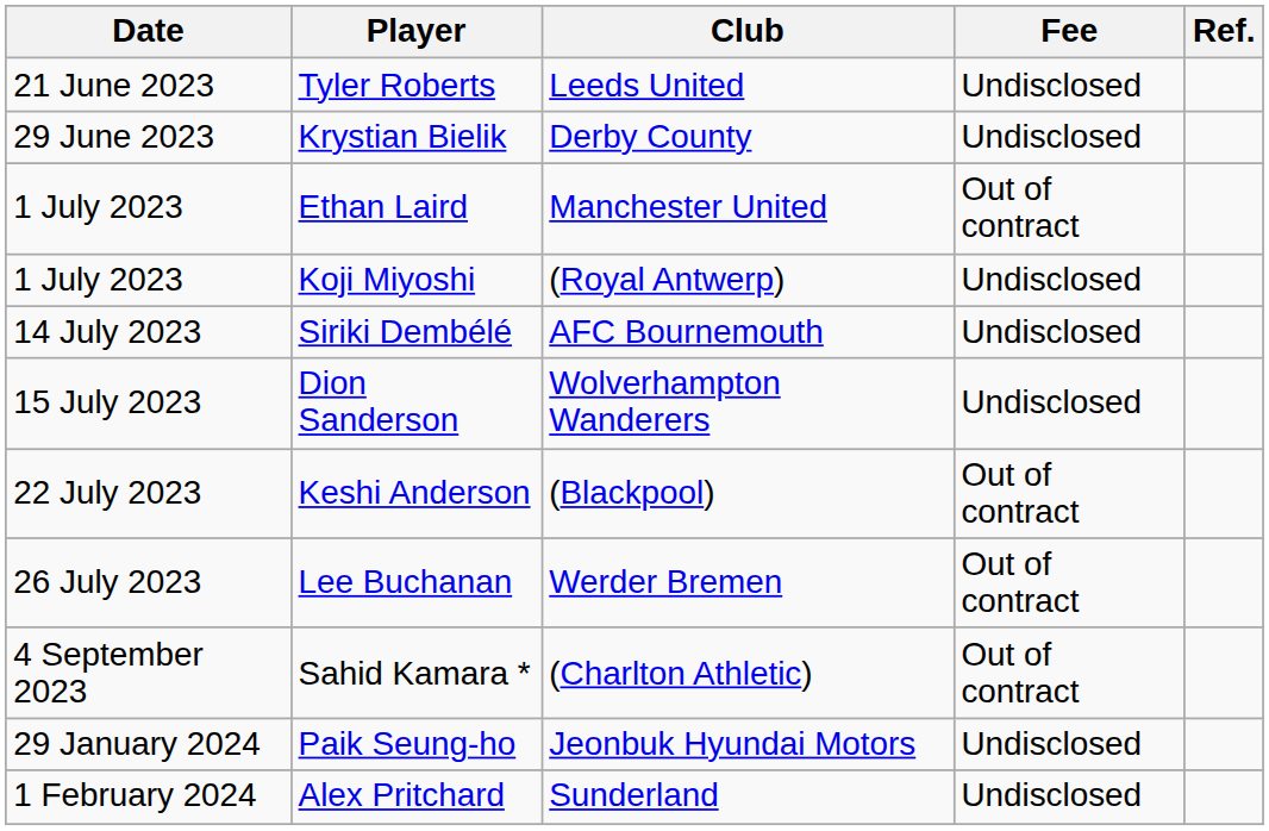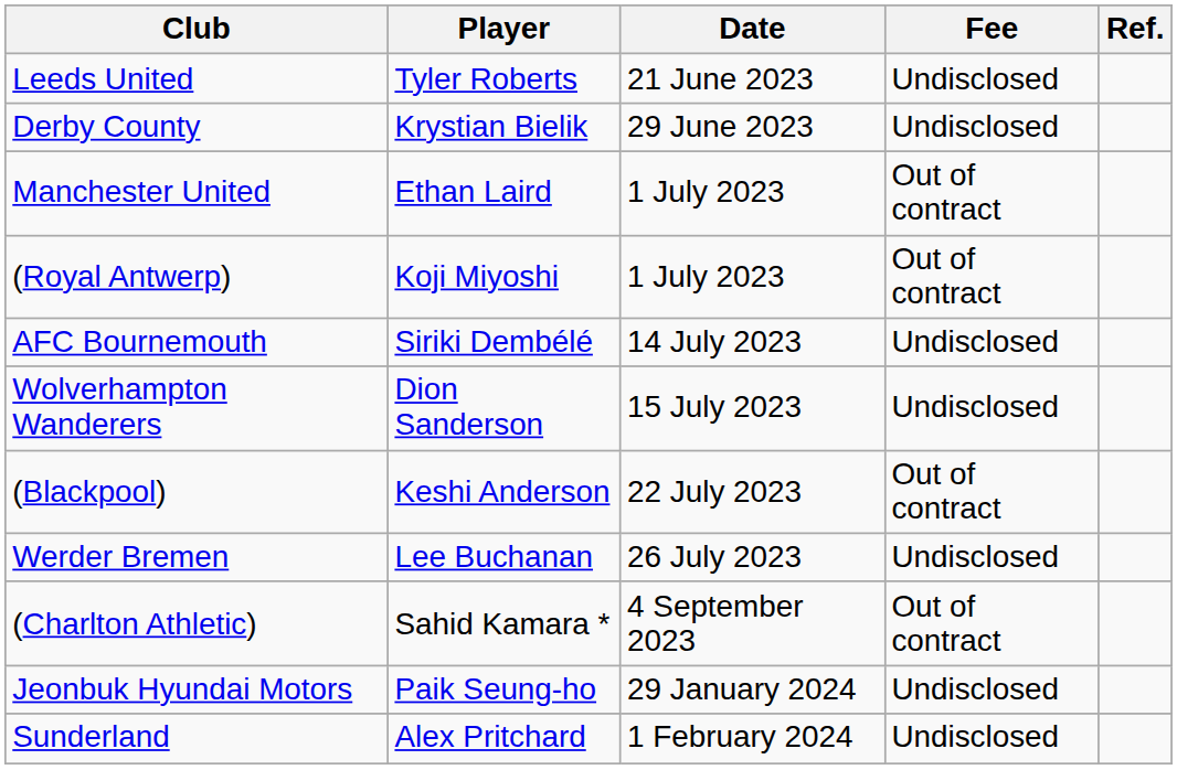 <table class="wikitable" style="text-align:left;">
 <tr>
+<th>Club </th>
+<th>Player</th>
 <th>Date</th>
-<th>Player</th>
-<th>Club </th>
 <th>Fee</th>
 <th>Ref.</th>
 </tr>
 <tr>
+<td><a href='#'>Leeds United</a></td>
+<td><a href='#'>Tyler Roberts</a></td>
 <td>21 June 2023</td>
-<td><a href='#'>Tyler Roberts</a></td>
-<td><a href='#'>Leeds United</a></td>
 <td>Undisclosed</td>
 <td style="text-align:center;"></td>
 </tr>
 <tr>
+<td><a href='#'>Derby County</a></td>
+<td><a href='#'>Krystian Bielik</a></td>
 <td>29 June 2023</td>
-<td><a href='#'>Krystian Bielik</a></td>
-<td><a href='#'>Derby County</a></td>
 <td>Undisclosed</td>
 <td style="text-align:center;"></td>
 </tr>
 <tr>
+<td><a href='#'>Manchester United</a></td>
+<td><a href='#'>Ethan Laird</a></td>
 <td>1 July 2023</td>
-<td><a href='#'>Ethan Laird</a></td>
-<td><a href='#'>Manchester United</a></td>
 <td>Out of contract</td>
 <td style="text-align:center;"></td>
 </tr>
 <tr>
+<td>(<a href='#'>Royal Antwerp</a>)</td>
+<td><a href='#'>Koji Miyoshi</a></td>
 <td>1 July 2023</td>
-<td><a href='#'>Koji Miyoshi</a></td>
-<td>(<a href='#'>Royal Antwerp</a>)</td>
+<td>Out of contract</td>
+<td style="text-align:center;"></td>
+</tr>
+<tr>
+<td><a href='#'>AFC Bournemouth</a></td>
+<td><a href='#'>Siriki Dembélé</a></td>
+<td>14 July 2023</td>
 <td>Undisclosed</td>
 <td style="text-align:center;"></td>
 </tr>
 <tr>
-<td>14 July 2023</td>
-<td><a href='#'>Siriki Dembélé</a></td>
-<td><a href='#'>AFC Bournemouth</a></td>
+<td><a href='#'>Wolverhampton Wanderers</a></td>
+<td><a href='#'>Dion Sanderson</a></td>
+<td>15 July 2023</td>
 <td>Undisclosed</td>
 <td style="text-align:center;"></td>
 </tr>
 <tr>
-<td>15 July 2023</td>
-<td><a href='#'>Dion Sanderson</a></td>
-<td><a href='#'>Wolverhampton Wanderers</a></td>
+<td>(<a href='#'>Blackpool</a>)</td>
+<td><a href='#'>Keshi Anderson</a></td>
+<td>22 July 2023</td>
+<td>Out of contract</td>
+<td style="text-align:center;"></td>
+</tr>
+<tr>
+<td><a href='#'>Werder Bremen</a></td>
+<td><a href='#'>Lee Buchanan</a></td>
+<td>26 July 2023</td>
 <td>Undisclosed</td>
 <td style="text-align:center;"></td>
 </tr>
 <tr>
-<td>22 July 2023</td>
-<td><a href='#'>Keshi Anderson</a></td>
-<td>(<a href='#'>Blackpool</a>)</td>
+<td>(<a href='#'>Charlton Athletic</a>)</td>
+<td>Sahid Kamara *</td>
+<td>4 September 2023</td>
 <td>Out of contract</td>
 <td style="text-align:center;"></td>
 </tr>
 <tr>
-<td>26 July 2023</td>
-<td><a href='#'>Lee Buchanan</a></td>
-<td><a href='#'>Werder Bremen</a></td>
-<td>Out of contract</td>
-<td style="text-align:center;"></td>
-</tr>
-<tr>
-<td>4 September 2023</td>
-<td>Sahid Kamara *</td>
-<td>(<a href='#'>Charlton Athletic</a>)</td>
-<td>Out of contract</td>
-<td style="text-align:center;"></td>
-</tr>
-<tr>
+<td><a href='#'>Jeonbuk Hyundai Motors</a></td>
+<td><a href='#'>Paik Seung-ho</a></td>
 <td>29 January 2024</td>
-<td><a href='#'>Paik Seung-ho</a></td>
-<td><a href='#'>Jeonbuk Hyundai Motors</a></td>
 <td>Undisclosed</td>
 <td style="text-align:center;"></td>
 </tr>
 <tr>
+<td><a href='#'>Sunderland</a></td>
+<td><a href='#'>Alex Pritchard</a></td>
 <td>1 February 2024</td>
-<td><a href='#'>Alex Pritchard</a></td>
-<td><a href='#'>Sunderland</a></td>
 <td>Undisclosed</td>
 <td style="text-align:center;"></td>
 </tr>
 </table>
